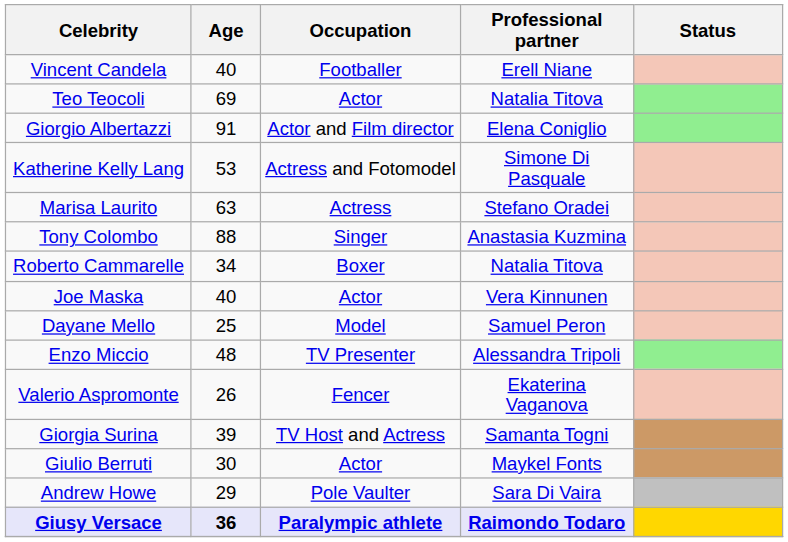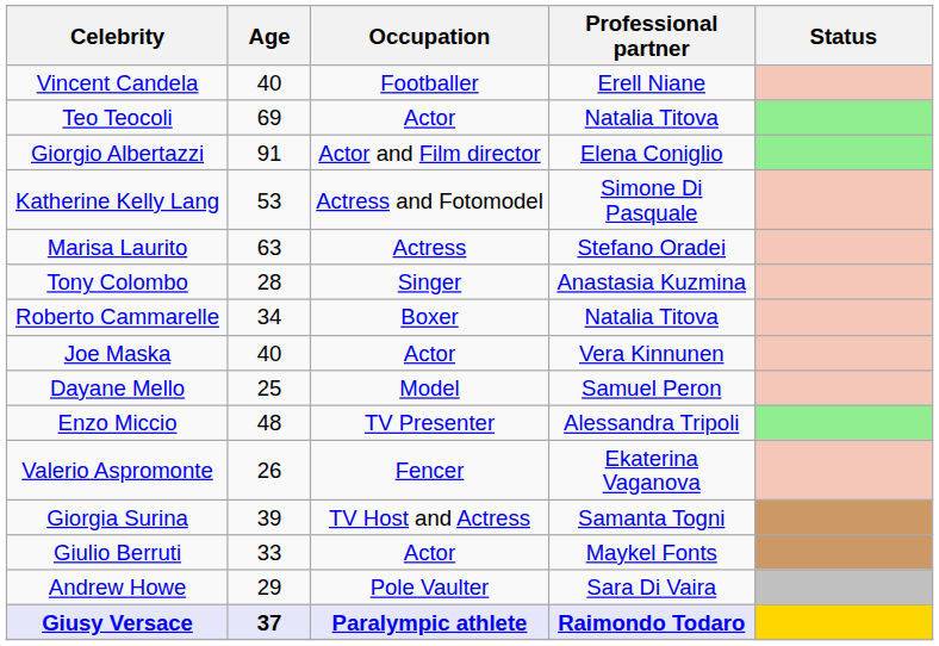 <table class="wikitable" style="margin:auto; text-align:center; font-size:95%;">
 <tr>
 <th width="145">Celebrity</th>
 <th width="50">Age</th>
 <th !width="180">Occupation</th>
 <th width="135">Professional partner</th>
 <th width="115">Status</th>
 </tr>
 <tr>
 <td><a href='#'>Vincent Candela</a></td>
 <td>40</td>
 <td><a href='#'>Footballer</a></td>
 <td><a href='#'>Erell Niane</a></td>
 <td style="background:#f4c7b8;"></td>
 </tr>
 <tr>
 <td><a href='#'>Teo Teocoli</a></td>
 <td>69</td>
 <td><a href='#'>Actor</a></td>
 <td><a href='#'>Natalia Titova</a></td>
 <td style="background:lightgreen;"></td>
 </tr>
 <tr>
 <td><a href='#'>Giorgio Albertazzi</a></td>
 <td>91</td>
 <td><a href='#'>Actor</a> and <a href='#'>Film director</a></td>
 <td><a href='#'>Elena Coniglio</a></td>
 <td style="background:lightgreen;"></td>
 </tr>
 <tr>
 <td><a href='#'>Katherine Kelly Lang</a></td>
 <td>53</td>
 <td><a href='#'>Actress</a> and Fotomodel</td>
 <td><a href='#'>Simone Di Pasquale</a></td>
 <td style="background:#f4c7b8;"></td>
 </tr>
 <tr>
 <td><a href='#'>Marisa Laurito</a></td>
 <td>63</td>
 <td><a href='#'>Actress</a></td>
 <td><a href='#'>Stefano Oradei</a></td>
 <td style="background:#f4c7b8;"></td>
 </tr>
 <tr>
 <td><a href='#'>Tony Colombo</a></td>
-<td>88</td>
+<td>28</td>
 <td><a href='#'>Singer</a></td>
 <td><a href='#'>Anastasia Kuzmina</a></td>
 <td style="background:#f4c7b8;"></td>
 </tr>
 <tr>
 <td><a href='#'>Roberto Cammarelle</a></td>
 <td>34</td>
 <td><a href='#'>Boxer</a></td>
 <td><a href='#'>Natalia Titova</a></td>
 <td style="background:#f4c7b8;"></td>
 </tr>
 <tr>
 <td><a href='#'>Joe Maska</a></td>
 <td>40</td>
 <td><a href='#'>Actor</a></td>
 <td><a href='#'>Vera Kinnunen</a></td>
 <td style="background:#f4c7b8;"></td>
 </tr>
 <tr>
 <td><a href='#'>Dayane Mello</a></td>
 <td>25</td>
 <td><a href='#'>Model</a></td>
 <td><a href='#'>Samuel Peron</a></td>
 <td style="background:#f4c7b8;"></td>
 </tr>
 <tr>
 <td><a href='#'>Enzo Miccio</a></td>
 <td>48</td>
 <td><a href='#'>TV Presenter</a></td>
 <td><a href='#'>Alessandra Tripoli</a></td>
 <td style="background:lightgreen;"></td>
 </tr>
 <tr>
 <td><a href='#'>Valerio Aspromonte</a></td>
 <td>26</td>
 <td><a href='#'>Fencer</a></td>
 <td><a href='#'>Ekaterina Vaganova</a></td>
 <td style="background:#f4c7b8;"></td>
 </tr>
 <tr>
 <td><a href='#'>Giorgia Surina</a></td>
 <td>39</td>
 <td><a href='#'>TV Host</a> and <a href='#'>Actress</a></td>
 <td><a href='#'>Samanta Togni</a></td>
 <td style="background:#cc9966;"></td>
 </tr>
 <tr>
 <td><a href='#'>Giulio Berruti</a></td>
-<td>30</td>
+<td>33</td>
 <td><a href='#'>Actor</a></td>
 <td><a href='#'>Maykel Fonts</a></td>
 <td style="background:#cc9966;"></td>
 </tr>
 <tr>
 <td><a href='#'>Andrew Howe</a></td>
 <td>29</td>
 <td><a href='#'>Pole Vaulter</a></td>
 <td><a href='#'>Sara Di Vaira</a></td>
 <td style="background:silver;"></td>
 </tr>
 <tr>
 <td style=background:lavender;><strong><a href='#'>Giusy Versace</a></strong></td>
-<td style=background:lavender;><strong>36</strong></td>
+<td style=background:lavender;><strong>37</strong></td>
 <td style=background:lavender;><strong><a href='#'>Paralympic athlete</a></strong></td>
 <td style=background:lavender;><strong><a href='#'>Raimondo Todaro</a></strong></td>
 <td style="background:gold;"></td>
 </tr>
 <tr>
 </tr>
 </table>
